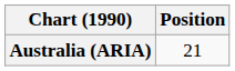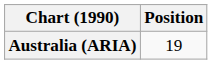 <table class="wikitable plainrowheaders" style="text-align:center">
 <tr>
 <th>Chart (1990)</th>
 <th>Position</th>
 </tr>
 <tr>
 <th scope="row">Australia (ARIA)</th>
-<td>21</td>
+<td>19</td>
 </tr>
 </table>
